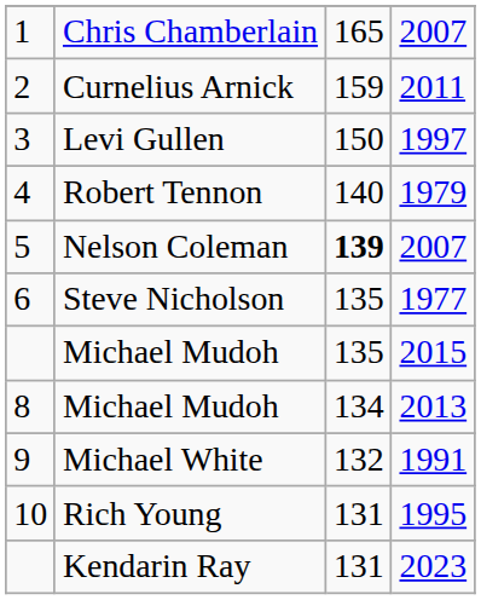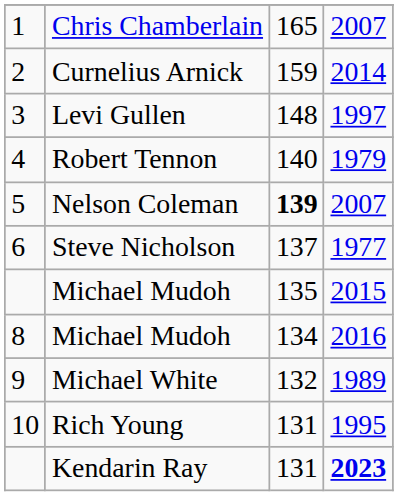 <table class="wikitable">
 <tr>
 </tr>
 <tr>
 <td>1</td>
 <td><a href='#'>Chris Chamberlain</a></td>
 <td>165</td>
 <td><a href='#'>2007</a></td>
 </tr>
 <tr>
 <td>2</td>
 <td>Curnelius Arnick</td>
 <td>159</td>
-<td><a href='#'>2011</a></td>
+<td><a href='#'>2014</a></td>
 </tr>
 <tr>
 <td>3</td>
 <td>Levi Gullen</td>
-<td>150</td>
+<td>148</td>
 <td><a href='#'>1997</a></td>
 </tr>
 <tr>
 <td>4</td>
 <td>Robert Tennon</td>
 <td>140</td>
 <td><a href='#'>1979</a></td>
 </tr>
 <tr>
 <td>5</td>
 <td>Nelson Coleman</td>
 <td><strong>139</strong></td>
 <td><a href='#'>2007</a></td>
 </tr>
 <tr>
 <td>6</td>
 <td>Steve Nicholson</td>
-<td>135</td>
+<td>137</td>
 <td><a href='#'>1977</a></td>
 </tr>
 <tr>
 <td></td>
 <td>Michael Mudoh</td>
 <td>135</td>
 <td><a href='#'>2015</a></td>
 </tr>
 <tr>
 <td>8</td>
 <td>Michael Mudoh</td>
 <td>134</td>
-<td><a href='#'>2013</a></td>
+<td><a href='#'>2016</a></td>
 </tr>
 <tr>
 <td>9</td>
 <td>Michael White</td>
 <td>132</td>
-<td><a href='#'>1991</a></td>
+<td><a href='#'>1989</a></td>
 </tr>
 <tr>
 <td>10</td>
 <td>Rich Young</td>
 <td>131</td>
 <td><a href='#'>1995</a></td>
 </tr>
 <tr>
 <td></td>
 <td>Kendarin Ray</td>
 <td>131</td>
-<td><a href='#'>2023</a></td>
+<td><strong><a href='#'>2023</a></strong></td>
 </tr>
 </table>
